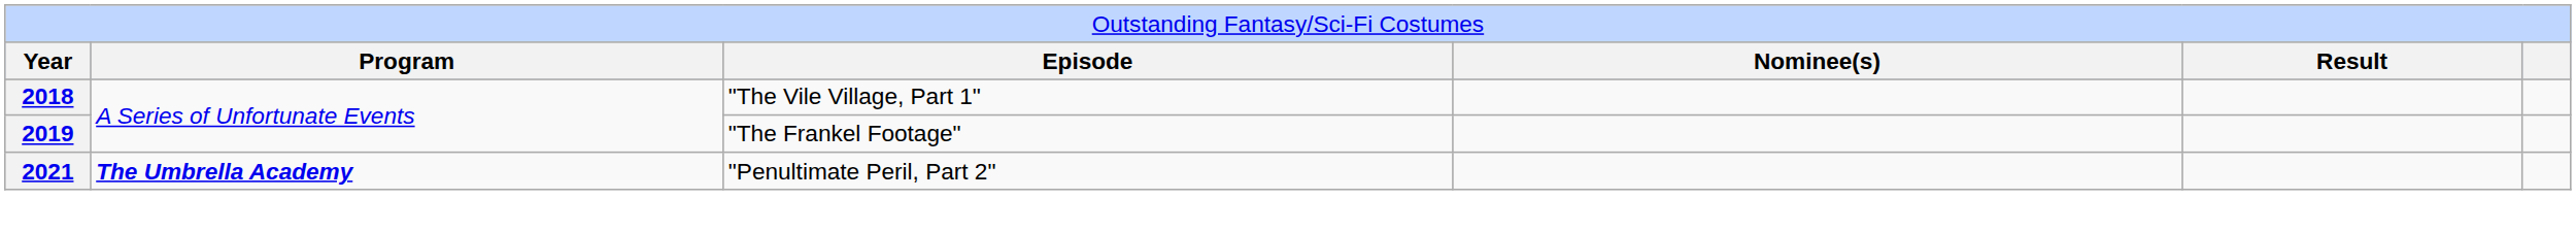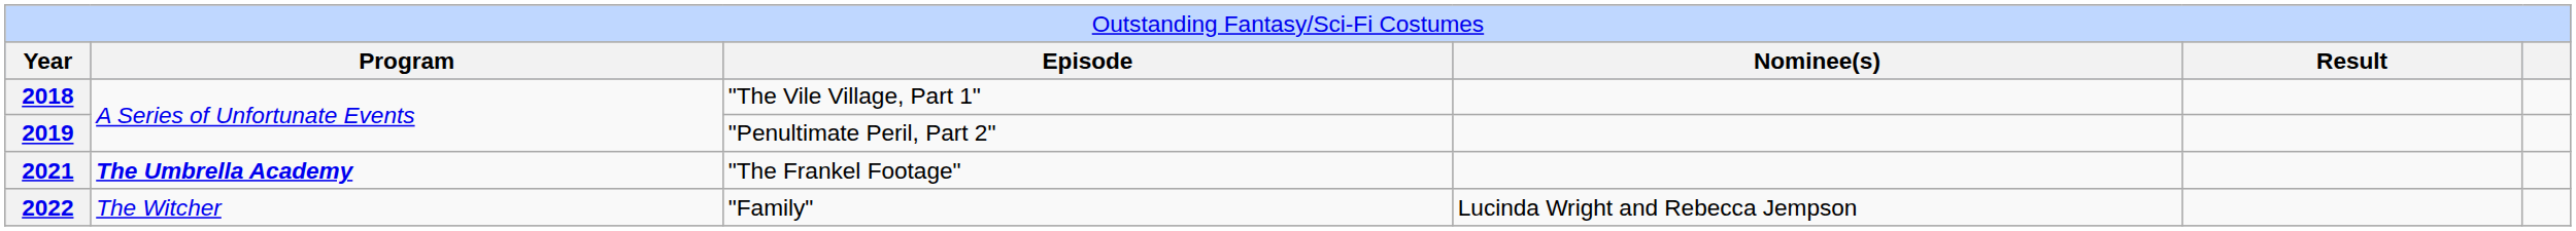 <table class="wikitable plainrowheaders" style="font-size: 90%" width=80%>
 <tr ---- bgcolor="#bfd7ff">
 <td colspan=6 align=center><a href='#'>Outstanding Fantasy/Sci-Fi Costumes</a></td>
 </tr>
 <tr ---- bgcolor="#bfd7ff">
 <th scope="col" style="width:1%;">Year</th>
 <th scope="col" style="width:13%;">Program</th>
 <th scope="col" style="width:15%;">Episode</th>
 <th scope="col" style="width:15%;">Nominee(s)</th>
 <th scope="col" style="width:7%;">Result</th>
 <th scope="col" style="width:1%;"></th>
 </tr>
 <tr>
 <th scope=row><a href='#'>2018</a></th>
 <td rowspan="2"><em><a href='#'>A Series of Unfortunate Events</a></em></td>
 <td>"The Vile Village, Part 1"</td>
 <td></td>
 <td></td>
 <td></td>
 </tr>
 <tr>
 <th scope=row><a href='#'>2019</a></th>
-<td>"The Frankel Footage"</td>
+<td>"Penultimate Peril, Part 2"</td>
 <td></td>
 <td></td>
 <td></td>
 </tr>
 <tr>
 <th scope=row><a href='#'>2021</a></th>
 <td><strong><em><a href='#'>The Umbrella Academy</a></em></strong></td>
-<td>"Penultimate Peril, Part 2"</td>
+<td>"The Frankel Footage"</td>
 <td></td>
 <td></td>
 <td></td>
 </tr>
+<tr>
+<th scope=row><a href='#'>2022</a></th>
+<td><em><a href='#'>The Witcher</a></em></td>
+<td>"Family"</td>
+<td>Lucinda Wright and Rebecca Jempson</td>
+<td></td>
+<td></td>
+</tr>
 </table>
